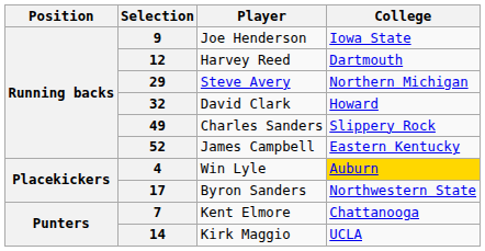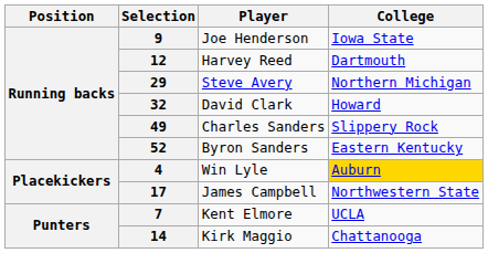 <table class="wikitable" style="font-size: 95%;">
 <tr>
 <th>Position</th>
 <th>Selection</th>
 <th>Player</th>
 <th>College</th>
 </tr>
 <tr>
 <th rowspan=6>Running backs</th>
 <th>9</th>
 <td>Joe Henderson</td>
 <td><a href='#'>Iowa State</a></td>
 </tr>
 <tr>
 <th>12</th>
 <td>Harvey Reed</td>
 <td><a href='#'>Dartmouth</a></td>
 </tr>
 <tr>
 <th>29</th>
 <td><a href='#'>Steve Avery</a></td>
 <td><a href='#'>Northern Michigan</a></td>
 </tr>
 <tr>
 <th>32</th>
 <td>David Clark</td>
 <td><a href='#'>Howard</a></td>
 </tr>
 <tr>
 <th>49</th>
 <td>Charles Sanders</td>
 <td><a href='#'>Slippery Rock</a></td>
 </tr>
 <tr>
 <th>52</th>
-<td>James Campbell</td>
+<td>Byron Sanders</td>
 <td><a href='#'>Eastern Kentucky</a></td>
 </tr>
 <tr>
 <th rowspan=2>Placekickers</th>
 <th>4</th>
 <td>Win Lyle</td>
 <td style="background: gold;"><a href='#'>Auburn</a></td>
 </tr>
 <tr>
 <th>17</th>
-<td>Byron Sanders</td>
+<td>James Campbell</td>
 <td><a href='#'>Northwestern State</a></td>
 </tr>
 <tr>
 <th rowspan=2>Punters</th>
 <th>7</th>
 <td>Kent Elmore</td>
-<td><a href='#'>Chattanooga</a></td>
+<td><a href='#'>UCLA</a></td>
 </tr>
 <tr>
 <th>14</th>
 <td>Kirk Maggio</td>
-<td><a href='#'>UCLA</a></td>
+<td><a href='#'>Chattanooga</a></td>
 </tr>
 </table>
